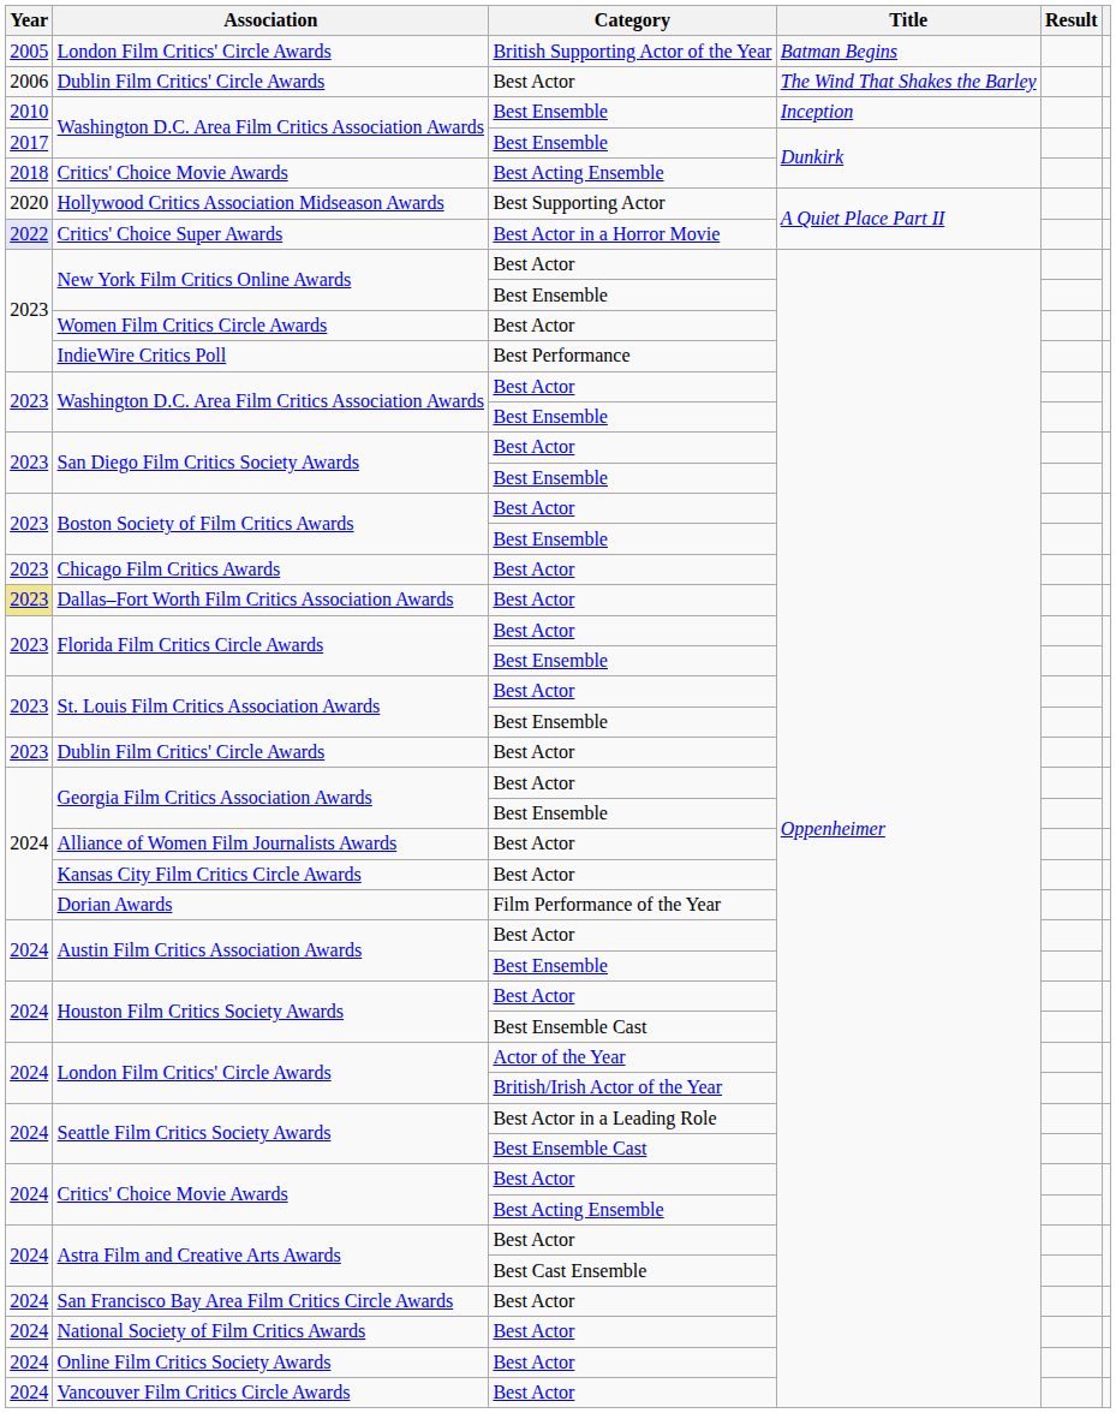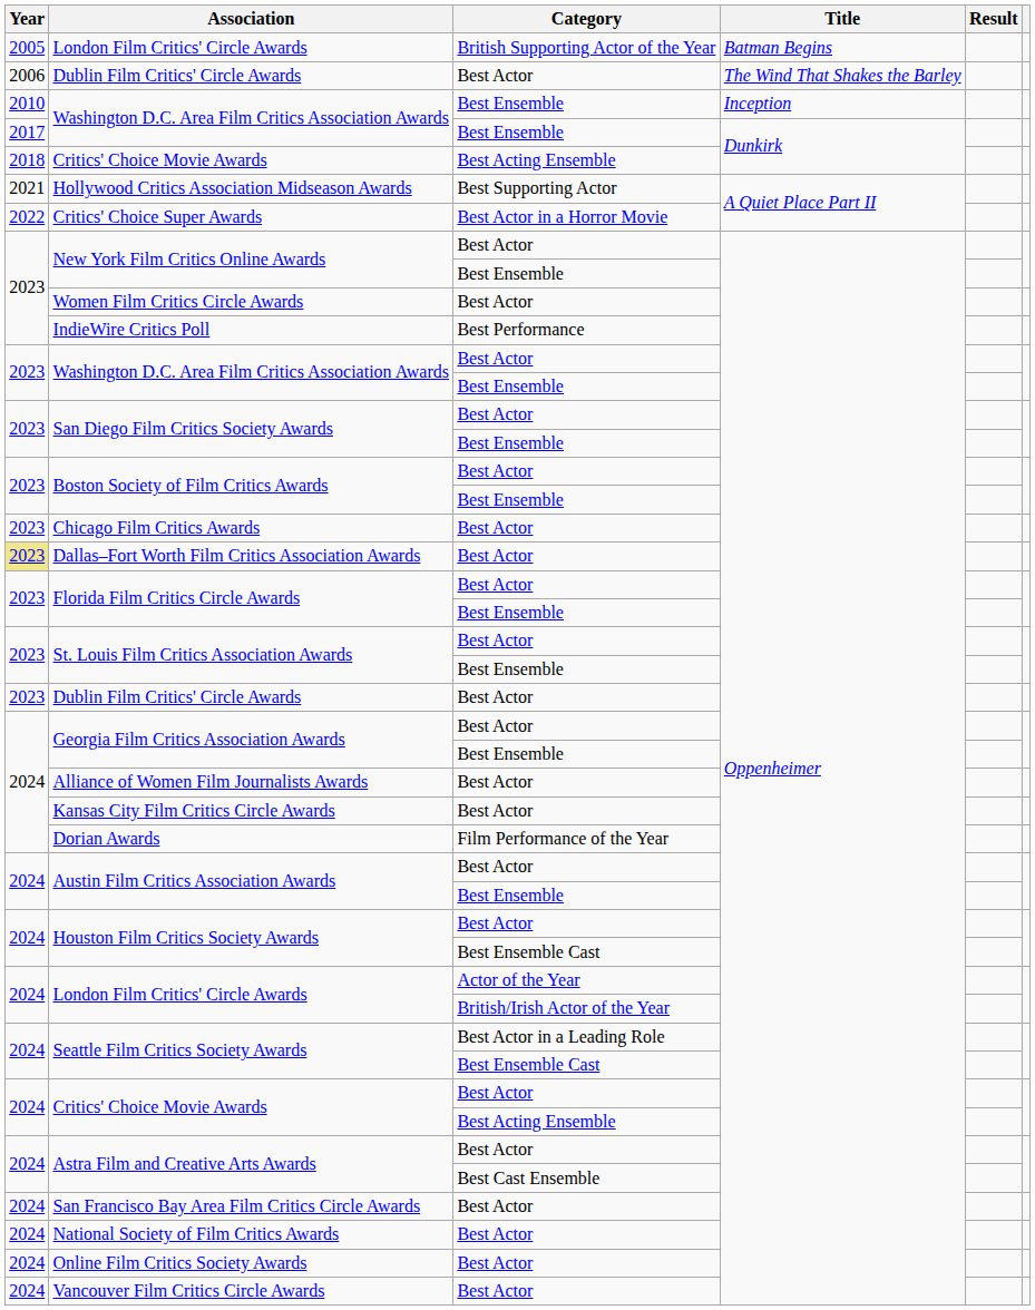 <table class="wikitable sortable" style="text-align:left; font-size:100%;">
 <tr>
 <th>Year</th>
 <th>Association</th>
 <th>Category</th>
 <th>Title</th>
 <th>Result</th>
 <th class=unsortable></th>
 </tr>
 <tr>
 <td><a href='#'>2005</a></td>
 <td><a href='#'>London Film Critics' Circle Awards</a></td>
 <td><a href='#'>British Supporting Actor of the Year</a></td>
 <td><em><a href='#'>Batman Begins</a></em></td>
 <td></td>
 <td></td>
 </tr>
 <tr>
 <td>2006</td>
 <td><a href='#'>Dublin Film Critics' Circle Awards</a></td>
 <td>Best Actor</td>
 <td><em><a href='#'>The Wind That Shakes the Barley</a></em></td>
 <td></td>
 <td></td>
 </tr>
 <tr>
 <td><a href='#'>2010</a></td>
 <td rowspan="2"><a href='#'>Washington D.C. Area Film Critics Association Awards</a></td>
 <td><a href='#'>Best Ensemble</a></td>
 <td><em><a href='#'>Inception</a></em></td>
 <td></td>
 <td></td>
 </tr>
 <tr>
 <td><a href='#'>2017</a></td>
 <td><a href='#'>Best Ensemble</a></td>
 <td rowspan="2"><em><a href='#'>Dunkirk</a></em></td>
 <td></td>
 <td></td>
 </tr>
 <tr>
 <td><a href='#'>2018</a></td>
 <td><a href='#'>Critics' Choice Movie Awards</a></td>
 <td><a href='#'>Best Acting Ensemble</a></td>
 <td></td>
 <td></td>
 </tr>
 <tr>
-<td>2020</td>
+<td>2021</td>
 <td><a href='#'>Hollywood Critics Association Midseason Awards</a></td>
 <td>Best Supporting Actor</td>
 <td rowspan="2"><em><a href='#'>A Quiet Place Part II</a></em></td>
 <td></td>
 <td></td>
 </tr>
 <tr>
-<td style="background: lavender;"><a href='#'>2022</a></td>
+<td><a href='#'>2022</a></td>
 <td><a href='#'>Critics' Choice Super Awards</a></td>
 <td><a href='#'>Best Actor in a Horror Movie</a></td>
 <td></td>
 <td></td>
 </tr>
 <tr>
 <td rowspan="4">2023</td>
 <td rowspan="2"><a href='#'>New York Film Critics Online Awards</a></td>
 <td>Best Actor</td>
 <td rowspan="38"><em><a href='#'>Oppenheimer</a></em></td>
 <td></td>
 <td rowspan="2"></td>
 </tr>
 <tr>
 <td>Best Ensemble</td>
 <td></td>
 </tr>
 <tr>
 <td><a href='#'>Women Film Critics Circle Awards</a></td>
 <td>Best Actor</td>
 <td></td>
 <td></td>
 </tr>
 <tr>
 <td><a href='#'>IndieWire Critics Poll</a></td>
 <td>Best Performance</td>
 <td></td>
 <td></td>
 </tr>
 <tr>
 <td rowspan="2"><a href='#'>2023</a></td>
 <td rowspan="2"><a href='#'>Washington D.C. Area Film Critics Association Awards</a></td>
 <td><a href='#'>Best Actor</a></td>
 <td></td>
 <td rowspan="2"></td>
 </tr>
 <tr>
 <td><a href='#'>Best Ensemble</a></td>
 <td></td>
 </tr>
 <tr>
 <td rowspan="2"><a href='#'>2023</a></td>
 <td rowspan="2"><a href='#'>San Diego Film Critics Society Awards</a></td>
 <td><a href='#'>Best Actor</a></td>
 <td></td>
 <td rowspan="2"></td>
 </tr>
 <tr>
 <td><a href='#'>Best Ensemble</a></td>
 <td></td>
 </tr>
 <tr>
 <td rowspan="2"><a href='#'>2023</a></td>
 <td rowspan="2"><a href='#'>Boston Society of Film Critics Awards</a></td>
 <td><a href='#'>Best Actor</a></td>
 <td></td>
 <td rowspan="2"><br></td>
 </tr>
 <tr>
 <td><a href='#'>Best Ensemble</a></td>
 <td></td>
 </tr>
 <tr>
 <td><a href='#'>2023</a></td>
 <td><a href='#'>Chicago Film Critics Awards</a></td>
 <td><a href='#'>Best Actor</a></td>
 <td></td>
 <td><br></td>
 </tr>
 <tr>
 <td style="background: khaki;"><a href='#'>2023</a></td>
 <td><a href='#'>Dallas–Fort Worth Film Critics Association Awards</a></td>
 <td><a href='#'>Best Actor</a></td>
 <td></td>
 <td></td>
 </tr>
 <tr>
 <td rowspan="2"><a href='#'>2023</a></td>
 <td rowspan="2"><a href='#'>Florida Film Critics Circle Awards</a></td>
 <td><a href='#'>Best Actor</a></td>
 <td></td>
 <td rowspan="2"></td>
 </tr>
 <tr>
 <td><a href='#'>Best Ensemble</a></td>
 <td></td>
 </tr>
 <tr>
 <td rowspan="2"><a href='#'>2023</a></td>
 <td rowspan="2"><a href='#'>St. Louis Film Critics Association Awards</a></td>
 <td><a href='#'>Best Actor</a></td>
 <td></td>
 <td rowspan="2"></td>
 </tr>
 <tr>
 <td>Best Ensemble</td>
 <td></td>
 </tr>
 <tr>
 <td><a href='#'>2023</a></td>
 <td><a href='#'>Dublin Film Critics' Circle Awards</a></td>
 <td>Best Actor</td>
 <td></td>
 <td></td>
 </tr>
 <tr>
 <td rowspan="5">2024</td>
 <td rowspan="2"><a href='#'>Georgia Film Critics Association Awards</a></td>
 <td>Best Actor</td>
 <td></td>
 <td rowspan="2"></td>
 </tr>
 <tr>
 <td>Best Ensemble</td>
 <td></td>
 </tr>
 <tr>
 <td><a href='#'>Alliance of Women Film Journalists Awards</a></td>
 <td>Best Actor</td>
 <td></td>
 <td></td>
 </tr>
 <tr>
 <td><a href='#'>Kansas City Film Critics Circle Awards</a></td>
 <td>Best Actor</td>
 <td></td>
 <td></td>
 </tr>
 <tr>
 <td><a href='#'>Dorian Awards</a></td>
 <td>Film Performance of the Year</td>
 <td></td>
 <td></td>
 </tr>
 <tr>
 <td rowspan="2"><a href='#'>2024</a></td>
 <td rowspan="2"><a href='#'>Austin Film Critics Association Awards</a></td>
 <td>Best Actor</td>
 <td></td>
 <td rowspan="2"></td>
 </tr>
 <tr>
 <td><a href='#'>Best Ensemble</a></td>
 <td></td>
 </tr>
 <tr>
 <td rowspan="2"><a href='#'>2024</a></td>
 <td rowspan="2"><a href='#'>Houston Film Critics Society Awards</a></td>
 <td><a href='#'>Best Actor</a></td>
 <td></td>
 <td rowspan="2"></td>
 </tr>
 <tr>
 <td>Best Ensemble Cast</td>
 <td></td>
 </tr>
 <tr>
 <td rowspan="2"><a href='#'>2024</a></td>
 <td rowspan="2"><a href='#'>London Film Critics' Circle Awards</a></td>
 <td><a href='#'>Actor of the Year</a></td>
 <td></td>
 <td rowspan="2"></td>
 </tr>
 <tr>
 <td><a href='#'>British/Irish Actor of the Year</a></td>
 <td></td>
 </tr>
 <tr>
 <td rowspan="2"><a href='#'>2024</a></td>
 <td rowspan="2"><a href='#'>Seattle Film Critics Society Awards</a></td>
 <td>Best Actor in a Leading Role</td>
 <td></td>
 <td rowspan="2"></td>
 </tr>
 <tr>
 <td><a href='#'>Best Ensemble Cast</a></td>
 <td></td>
 </tr>
 <tr>
 <td rowspan="2"><a href='#'>2024</a></td>
 <td rowspan="2"><a href='#'>Critics' Choice Movie Awards</a></td>
 <td><a href='#'>Best Actor</a></td>
 <td></td>
 <td rowspan="2"></td>
 </tr>
 <tr>
 <td><a href='#'>Best Acting Ensemble</a></td>
 <td></td>
 </tr>
 <tr>
 <td rowspan="2"><a href='#'>2024</a></td>
 <td rowspan="2"><a href='#'>Astra Film and Creative Arts Awards</a></td>
 <td>Best Actor</td>
 <td></td>
 <td rowspan="2"></td>
 </tr>
 <tr>
 <td>Best Cast Ensemble</td>
 <td></td>
 </tr>
 <tr>
 <td><a href='#'>2024</a></td>
 <td><a href='#'>San Francisco Bay Area Film Critics Circle Awards</a></td>
 <td>Best Actor</td>
 <td></td>
 <td></td>
 </tr>
 <tr>
 <td><a href='#'>2024</a></td>
 <td><a href='#'>National Society of Film Critics Awards</a></td>
 <td><a href='#'>Best Actor</a></td>
 <td></td>
 <td></td>
 </tr>
 <tr>
 <td><a href='#'>2024</a></td>
 <td><a href='#'>Online Film Critics Society Awards</a></td>
 <td><a href='#'>Best Actor</a></td>
 <td></td>
 <td></td>
 </tr>
 <tr>
 <td><a href='#'>2024</a></td>
 <td><a href='#'>Vancouver Film Critics Circle Awards</a></td>
 <td><a href='#'>Best Actor</a></td>
 <td></td>
 <td></td>
 </tr>
 </table>
